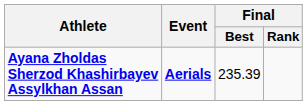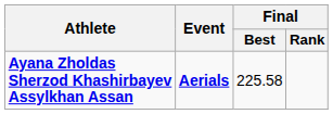 <table class=wikitable style=font-size:90%;text-align:center>
 <tr>
 <th rowspan=2>Athlete</th>
 <th rowspan=2>Event</th>
 <th colspan=2>Final</th>
 </tr>
 <tr style="font-size:95%">
 <th>Best</th>
 <th>Rank</th>
 </tr>
 <tr align=center>
 <td align=left><strong><a href='#'>Ayana Zholdas</a><br><a href='#'>Sherzod Khashirbayev</a><br><a href='#'>Assylkhan Assan</a></strong></td>
 <td align=left><strong><a href='#'>Aerials</a></strong></td>
-<td>235.39</td>
+<td>225.58</td>
 <td></td>
 </tr>
 </table>
